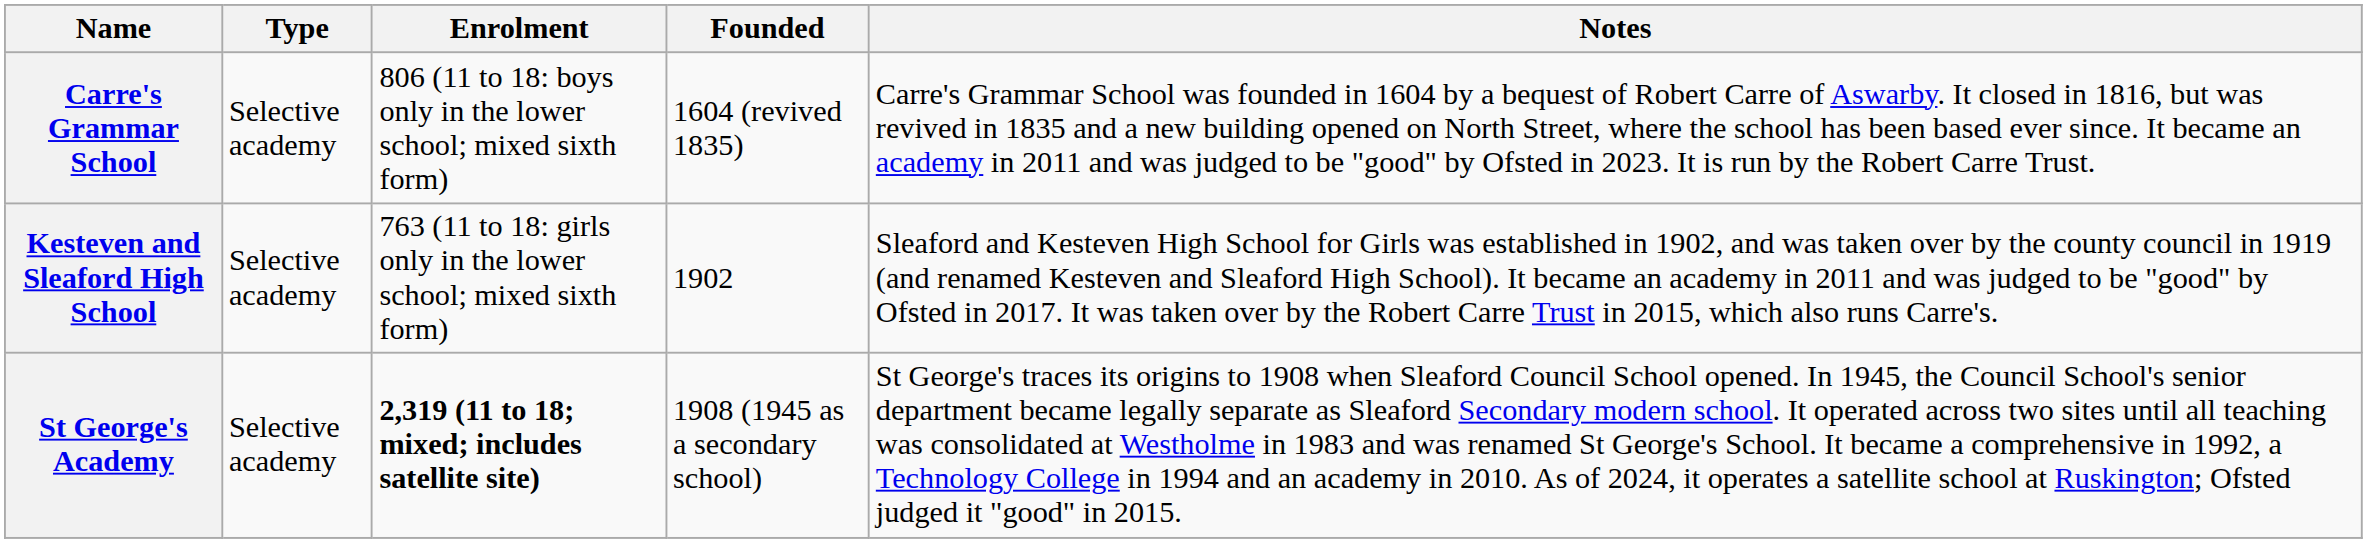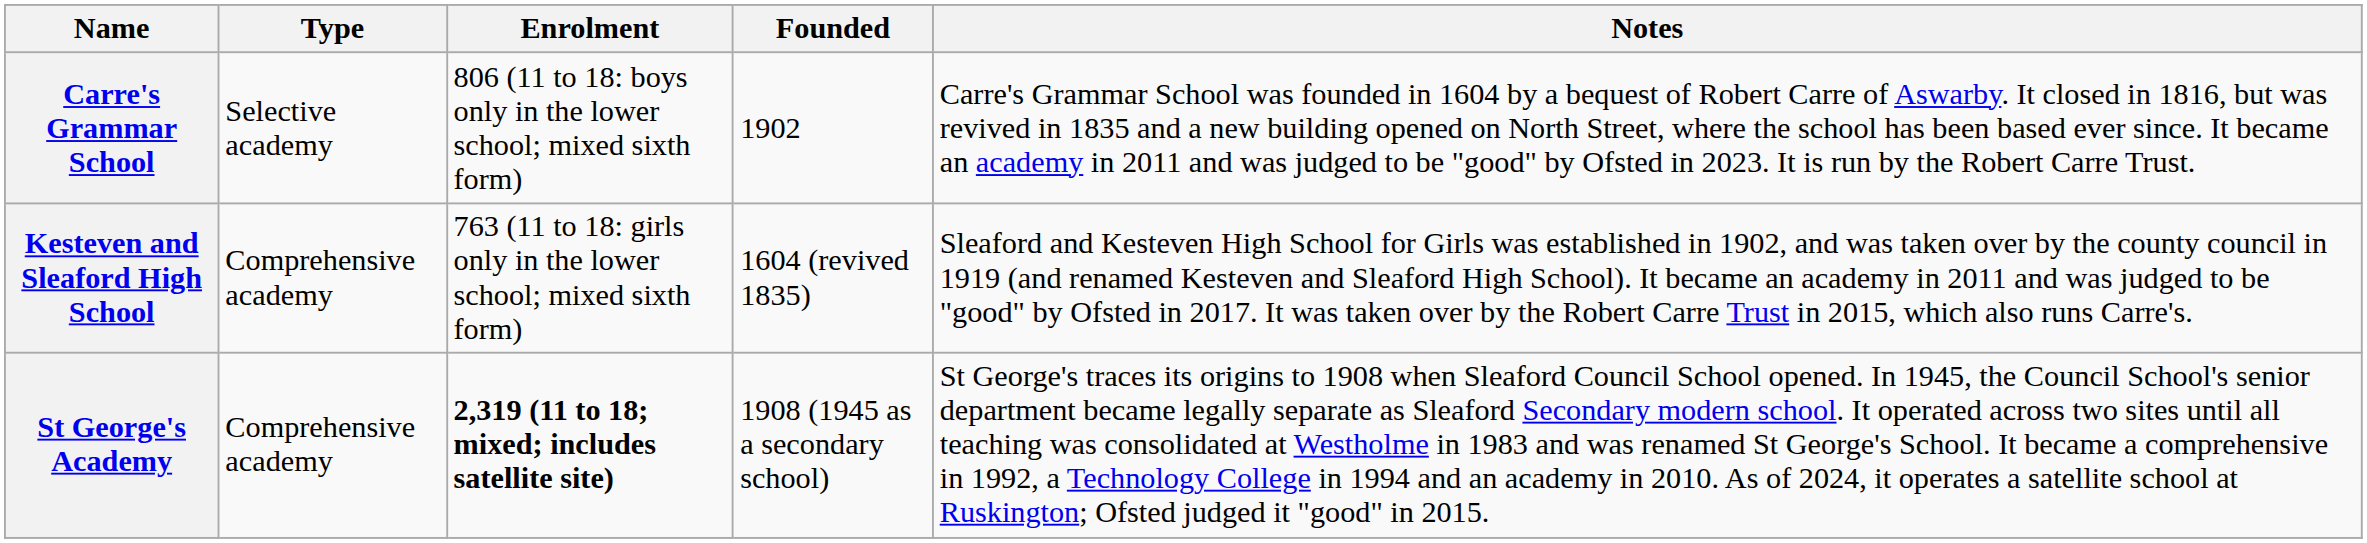 <table class="wikitable">
 <tr>
 <th>Name</th>
 <th>Type</th>
 <th>Enrolment</th>
 <th>Founded</th>
 <th>Notes</th>
 </tr>
 <tr>
 <th><a href='#'>Carre's Grammar School</a></th>
 <td>Selective academy</td>
 <td>806 (11 to 18: boys only in the lower school; mixed sixth form)</td>
-<td>1604 (revived 1835)</td>
+<td>1902</td>
 <td>Carre's Grammar School was founded in 1604 by a bequest of Robert Carre of <a href='#'>Aswarby</a>. It closed in 1816, but was revived in 1835 and a new building opened on North Street, where the school has been based ever since. It became an <a href='#'>academy</a> in 2011 and was judged to be "good" by Ofsted in 2023. It is run by the Robert Carre Trust.</td>
 </tr>
 <tr>
 <th><a href='#'>Kesteven and Sleaford High School</a></th>
-<td>Selective academy</td>
+<td>Comprehensive academy</td>
 <td>763 (11 to 18: girls only in the lower school; mixed sixth form)</td>
-<td>1902</td>
+<td>1604 (revived 1835)</td>
 <td>Sleaford and Kesteven High School for Girls was established in 1902, and was taken over by the county council in 1919 (and renamed Kesteven and Sleaford High School). It became an academy in 2011  and was judged to be "good" by Ofsted in 2017. It was taken over by the Robert Carre <a href='#'>Trust</a> in 2015, which also runs Carre's.</td>
 </tr>
 <tr>
 <th><a href='#'>St George's Academy</a></th>
-<td>Selective academy</td>
+<td>Comprehensive academy</td>
 <td><strong>2,319 (11 to 18; mixed; includes satellite site)</strong></td>
 <td>1908 (1945 as a secondary school)</td>
 <td>St George's traces its origins to 1908 when Sleaford Council School opened. In 1945, the Council School's senior department became legally separate as Sleaford <a href='#'>Secondary modern school</a>. It operated across two sites until all teaching was consolidated at <a href='#'>Westholme</a> in 1983 and was renamed St George's School. It became a comprehensive in 1992, a <a href='#'>Technology College</a> in 1994 and an academy in 2010. As of 2024, it operates a satellite school at <a href='#'>Ruskington</a>; Ofsted judged it "good" in 2015.</td>
 </tr>
 </table>
